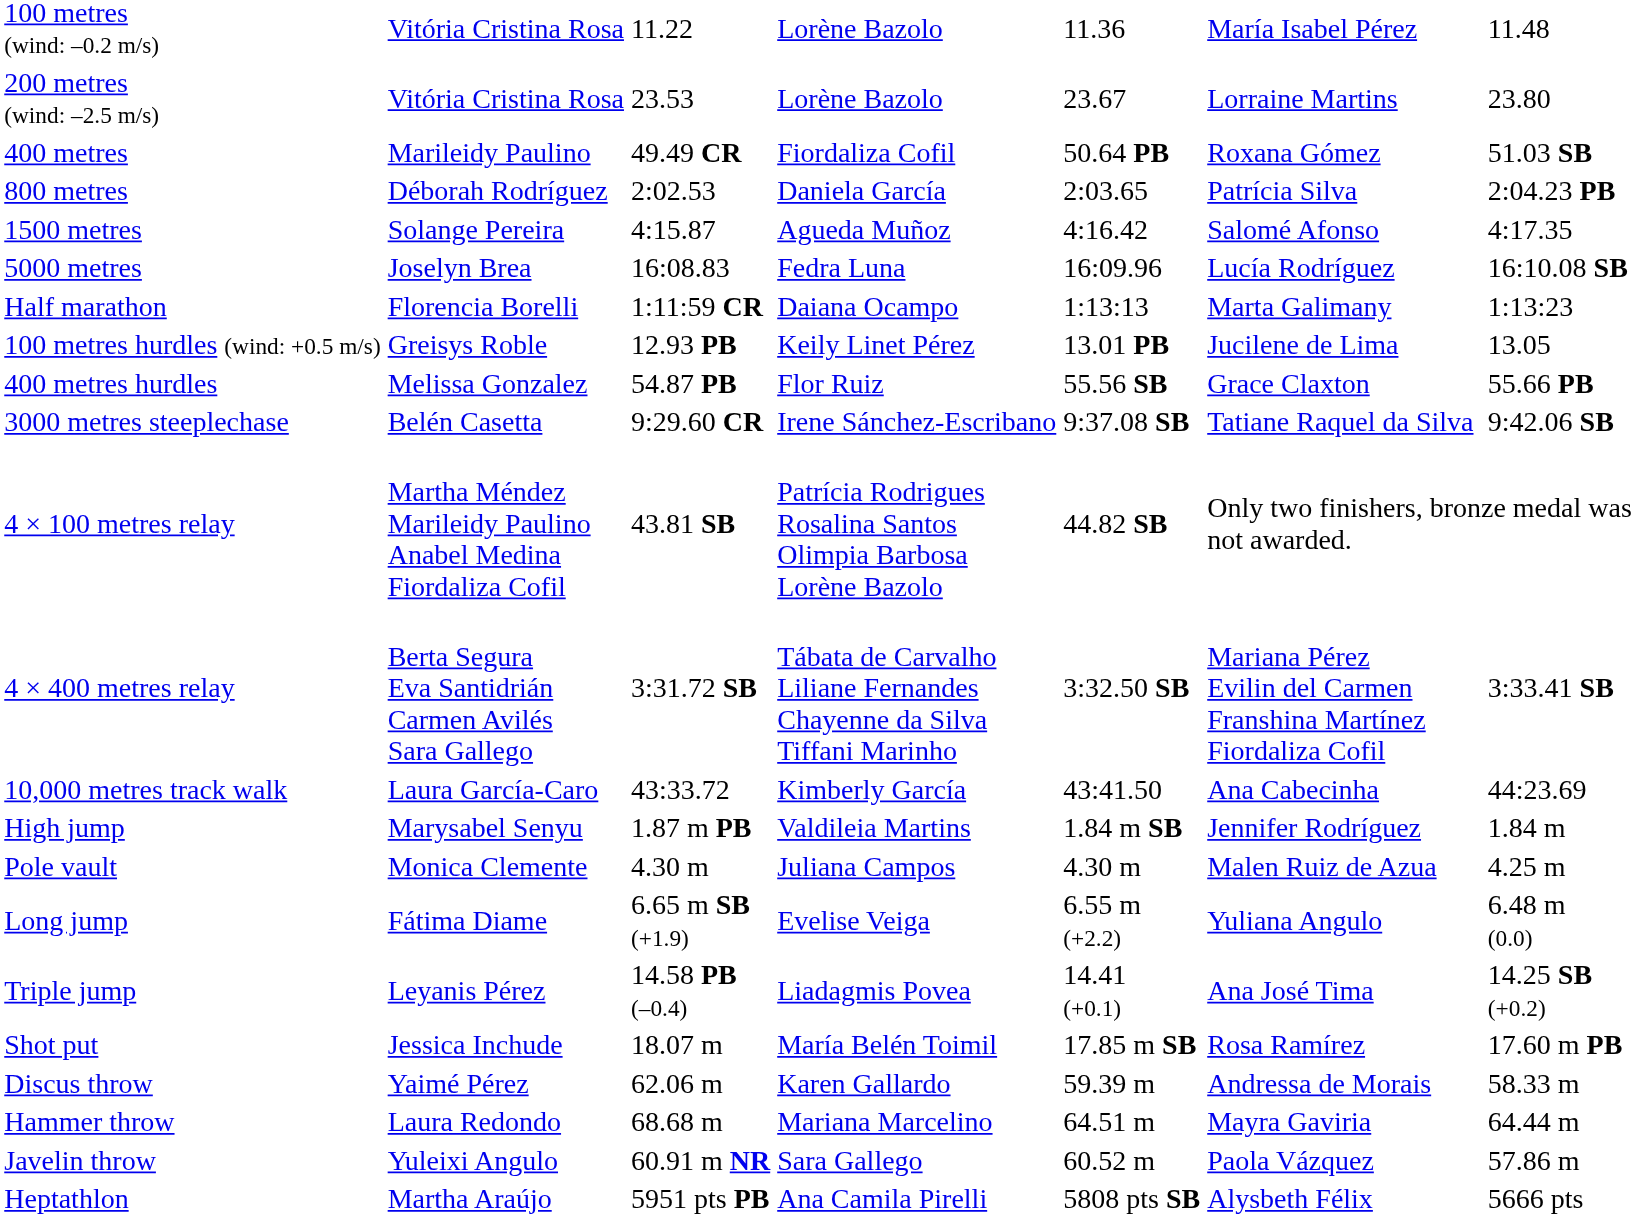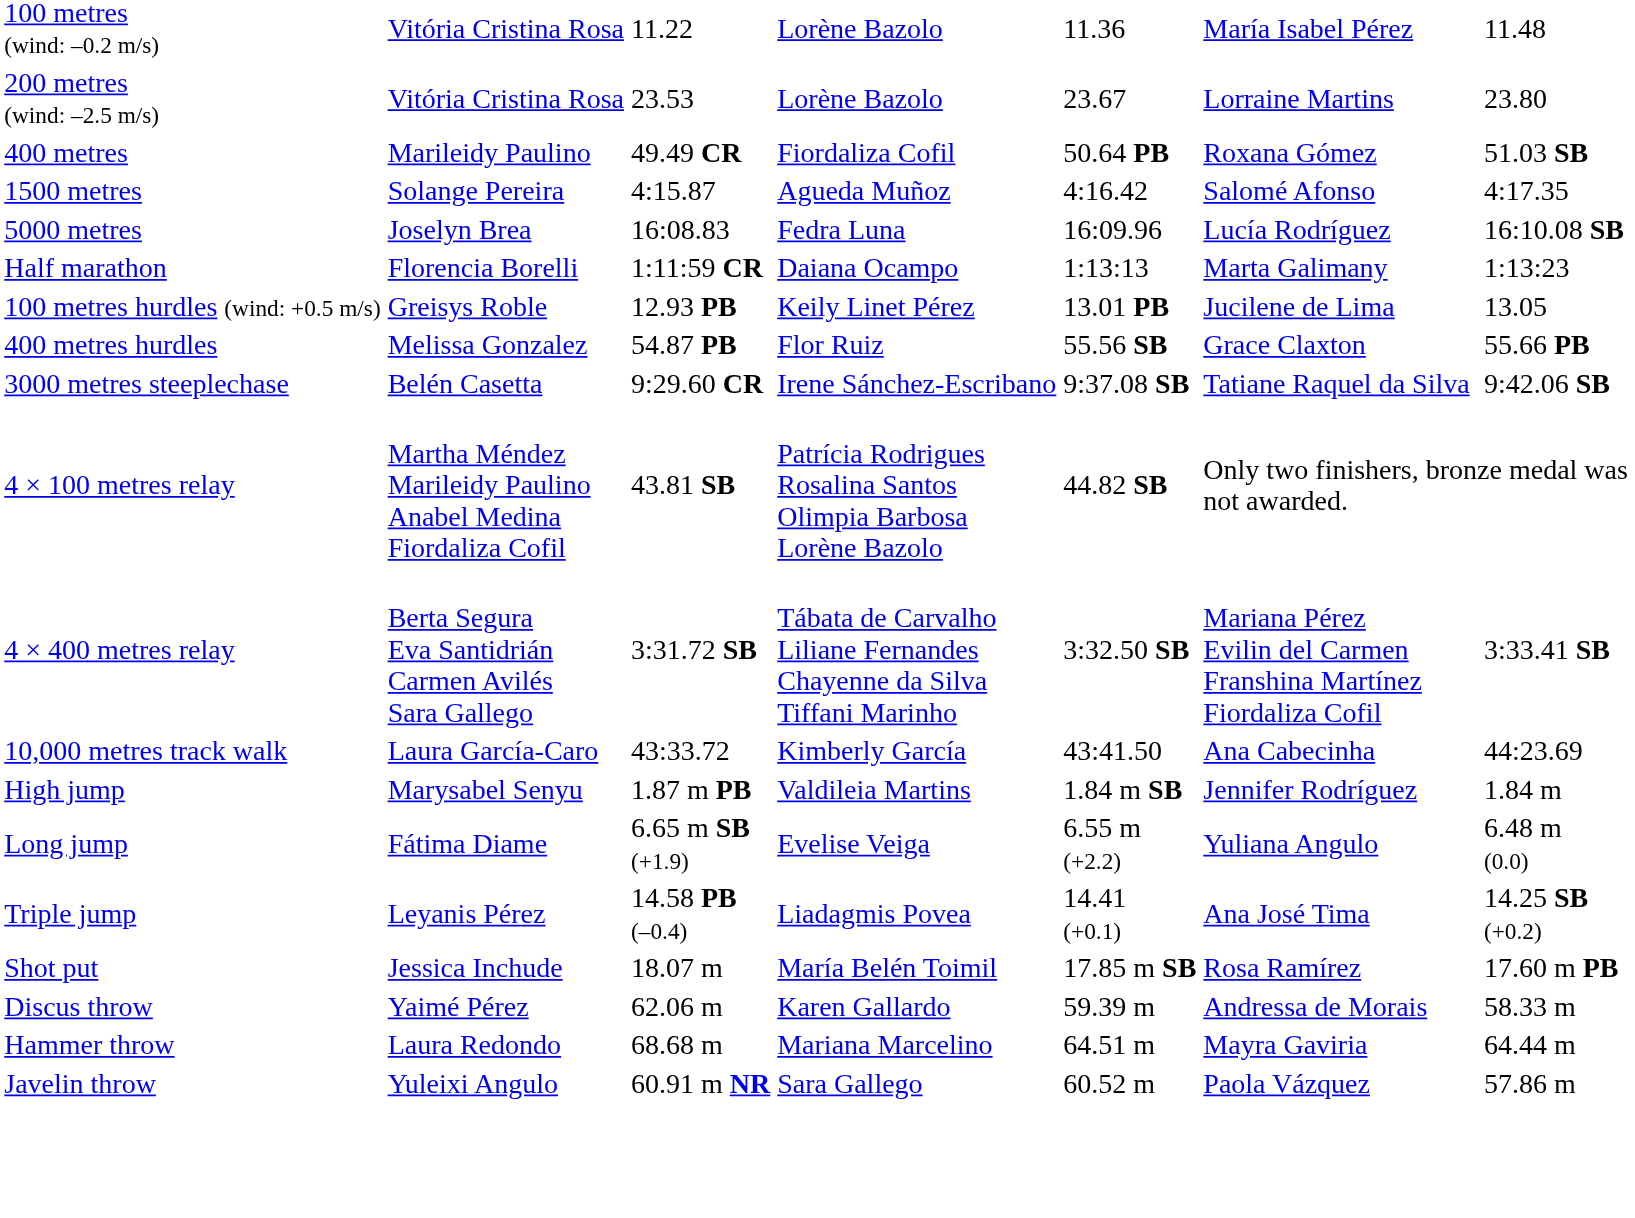 <table>
 <tr>
 <td><a href='#'>100 metres</a> <small><br>(wind: –0.2 m/s)</small></td>
 <td align=left><a href='#'>Vitória Cristina Rosa</a><br> </td>
 <td>11.22</td>
 <td align=left><a href='#'>Lorène Bazolo</a><br> </td>
 <td>11.36</td>
 <td align=left><a href='#'>María Isabel Pérez</a><br> </td>
 <td>11.48</td>
 </tr>
 <tr>
 <td><a href='#'>200 metres</a> <small><br>(wind: –2.5 m/s)</small></td>
 <td align=left><a href='#'>Vitória Cristina Rosa</a><br> </td>
 <td>23.53</td>
 <td align=left><a href='#'>Lorène Bazolo</a><br> </td>
 <td>23.67</td>
 <td align=left><a href='#'>Lorraine Martins</a><br> </td>
 <td>23.80</td>
 </tr>
 <tr>
 <td><a href='#'>400 metres</a></td>
 <td align=left><a href='#'>Marileidy Paulino</a><br> </td>
 <td>49.49 <strong>CR</strong></td>
 <td align=left><a href='#'>Fiordaliza Cofil</a><br> </td>
 <td>50.64 <strong>PB</strong></td>
 <td align=left><a href='#'>Roxana Gómez</a><br> </td>
 <td>51.03 <strong>SB</strong></td>
-</tr>
-<tr>
-<td><a href='#'>800 metres</a></td>
-<td align=left><a href='#'>Déborah Rodríguez</a><br> </td>
-<td>2:02.53</td>
-<td align=left><a href='#'>Daniela García</a><br> </td>
-<td>2:03.65</td>
-<td align=left><a href='#'>Patrícia Silva</a><br> </td>
-<td>2:04.23 <strong>PB</strong></td>
 </tr>
 <tr>
 <td><a href='#'>1500 metres</a></td>
 <td align=left><a href='#'>Solange Pereira</a><br> </td>
 <td>4:15.87</td>
 <td align=left><a href='#'>Agueda Muñoz</a><br> </td>
 <td>4:16.42</td>
 <td align=left><a href='#'>Salomé Afonso</a><br> </td>
 <td>4:17.35</td>
 </tr>
 <tr>
 <td><a href='#'>5000 metres</a></td>
 <td align=left><a href='#'>Joselyn Brea</a><br> </td>
 <td>16:08.83</td>
 <td align=left><a href='#'>Fedra Luna</a><br> </td>
 <td>16:09.96</td>
 <td align=left><a href='#'>Lucía Rodríguez</a><br> </td>
 <td>16:10.08 <strong>SB</strong></td>
 </tr>
 <tr>
 <td><a href='#'>Half marathon</a></td>
 <td align=left><a href='#'>Florencia Borelli</a><br> </td>
 <td>1:11:59 <strong>CR</strong></td>
 <td align=left><a href='#'>Daiana Ocampo</a><br> </td>
 <td>1:13:13</td>
 <td align=left><a href='#'>Marta Galimany</a><br> </td>
 <td>1:13:23</td>
 </tr>
 <tr>
 <td><a href='#'>100 metres hurdles</a> <small>(wind: +0.5 m/s)</small></td>
 <td align=left><a href='#'>Greisys Roble</a><br> </td>
 <td>12.93 <strong>PB</strong></td>
 <td align=left><a href='#'>Keily Linet Pérez</a><br> </td>
 <td>13.01 <strong>PB</strong></td>
 <td align=left><a href='#'>Jucilene de Lima</a><br> </td>
 <td>13.05</td>
 </tr>
 <tr>
 <td><a href='#'>400 metres hurdles</a></td>
 <td align=left><a href='#'>Melissa Gonzalez</a><br> </td>
 <td>54.87 <strong>PB</strong></td>
 <td align=left><a href='#'>Flor Ruiz</a><br> </td>
 <td>55.56 <strong>SB</strong></td>
 <td align=left><a href='#'>Grace Claxton</a><br> </td>
 <td>55.66 <strong>PB</strong></td>
 </tr>
 <tr>
 <td><a href='#'>3000 metres steeplechase</a></td>
 <td align=left><a href='#'>Belén Casetta</a><br> </td>
 <td>9:29.60 <strong>CR</strong></td>
 <td align=left><a href='#'>Irene Sánchez-Escribano</a><br> </td>
 <td>9:37.08 <strong>SB</strong></td>
 <td align=left><a href='#'>Tatiane Raquel da Silva</a><br> </td>
 <td>9:42.06 <strong>SB</strong></td>
 </tr>
 <tr>
 <td><a href='#'>4 × 100 metres relay</a></td>
 <td><br><a href='#'>Martha Méndez</a><br><a href='#'>Marileidy Paulino</a><br><a href='#'>Anabel Medina</a><br><a href='#'>Fiordaliza Cofil</a></td>
 <td>43.81 <strong>SB</strong></td>
 <td><br><a href='#'>Patrícia Rodrigues</a><br><a href='#'>Rosalina Santos</a><br><a href='#'>Olimpia Barbosa</a><br><a href='#'>Lorène Bazolo</a></td>
 <td>44.82 <strong>SB</strong></td>
 <td colspan=2>Only two finishers, bronze medal was<br>not awarded.</td>
 </tr>
 <tr>
 <td><a href='#'>4 × 400 metres relay</a></td>
 <td><br><a href='#'>Berta Segura</a><br><a href='#'>Eva Santidrián</a><br><a href='#'>Carmen Avilés</a><br><a href='#'>Sara Gallego</a></td>
 <td>3:31.72 <strong>SB</strong></td>
 <td><br><a href='#'>Tábata de Carvalho</a><br><a href='#'>Liliane Fernandes</a><br><a href='#'>Chayenne da Silva</a><br><a href='#'>Tiffani Marinho</a></td>
 <td>3:32.50 <strong>SB</strong></td>
 <td><br><a href='#'>Mariana Pérez</a><br><a href='#'>Evilin del Carmen</a><br><a href='#'>Franshina Martínez</a><br><a href='#'>Fiordaliza Cofil</a></td>
 <td>3:33.41 <strong>SB</strong></td>
 </tr>
 <tr>
 <td><a href='#'>10,000 metres track walk</a></td>
 <td align=left><a href='#'>Laura García-Caro</a><br> </td>
 <td>43:33.72</td>
 <td align=left><a href='#'>Kimberly García</a><br> </td>
 <td>43:41.50</td>
 <td align=left><a href='#'>Ana Cabecinha</a><br> </td>
 <td>44:23.69</td>
 </tr>
 <tr>
 <td><a href='#'>High jump</a></td>
 <td align=left><a href='#'>Marysabel Senyu</a><br> </td>
 <td>1.87 m <strong>PB</strong></td>
 <td align=left><a href='#'>Valdileia Martins</a><br> </td>
 <td>1.84 m <strong>SB</strong></td>
 <td align=left><a href='#'>Jennifer Rodríguez</a><br> </td>
 <td>1.84 m</td>
 </tr>
 <tr>
-<td><a href='#'>Pole vault</a></td>
-<td align=left><a href='#'>Monica Clemente</a><br> </td>
-<td>4.30 m</td>
-<td align=left><a href='#'>Juliana Campos</a><br> </td>
-<td>4.30 m</td>
-<td align=left><a href='#'>Malen Ruiz de Azua</a><br> </td>
-<td>4.25 m</td>
-</tr>
-<tr>
 <td><a href='#'>Long jump</a></td>
 <td align=left><a href='#'>Fátima Diame</a><br> </td>
 <td>6.65 m <strong>SB</strong><br><small>(+1.9)</small></td>
 <td align=left><a href='#'>Evelise Veiga</a><br> </td>
 <td>6.55 m<br><small>(+2.2)</small></td>
 <td align=left><a href='#'>Yuliana Angulo</a><br> </td>
 <td>6.48 m<br><small>(0.0)</small></td>
 </tr>
 <tr>
 <td><a href='#'>Triple jump</a></td>
 <td align=left><a href='#'>Leyanis Pérez</a><br> </td>
 <td>14.58 <strong>PB</strong><br><small>(–0.4)</small></td>
 <td align=left><a href='#'>Liadagmis Povea</a><br> </td>
 <td>14.41<br><small>(+0.1)</small></td>
 <td align=left><a href='#'>Ana José Tima</a><br> </td>
 <td>14.25 <strong>SB</strong><br><small>(+0.2)</small></td>
 </tr>
 <tr>
 <td><a href='#'>Shot put</a></td>
 <td align=left><a href='#'>Jessica Inchude</a><br> </td>
 <td>18.07 m</td>
 <td align=left><a href='#'>María Belén Toimil</a><br> </td>
 <td>17.85 m <strong>SB</strong></td>
 <td align=left><a href='#'>Rosa Ramírez</a><br> </td>
 <td>17.60 m <strong>PB</strong></td>
 </tr>
 <tr>
 <td><a href='#'>Discus throw</a></td>
 <td align=left><a href='#'>Yaimé Pérez</a><br> </td>
 <td>62.06 m</td>
 <td align=left><a href='#'>Karen Gallardo</a><br> </td>
 <td>59.39 m</td>
 <td align=left><a href='#'>Andressa de Morais</a><br> </td>
 <td>58.33 m</td>
 </tr>
 <tr>
 <td><a href='#'>Hammer throw</a></td>
 <td align=left><a href='#'>Laura Redondo</a><br> </td>
 <td>68.68 m</td>
 <td align=left><a href='#'>Mariana Marcelino</a><br> </td>
 <td>64.51 m</td>
 <td align=left><a href='#'>Mayra Gaviria</a><br> </td>
 <td>64.44 m</td>
 </tr>
 <tr>
 <td><a href='#'>Javelin throw</a></td>
 <td align=left><a href='#'>Yuleixi Angulo</a><br> </td>
 <td>60.91 m <strong><a href='#'>NR</a></strong></td>
 <td align=left><a href='#'>Sara Gallego</a><br> </td>
 <td>60.52 m</td>
 <td align=left><a href='#'>Paola Vázquez</a><br> </td>
 <td>57.86 m</td>
 </tr>
-<tr>
-<td><a href='#'>Heptathlon</a></td>
-<td align=left><a href='#'>Martha Araújo</a><br> </td>
-<td>5951 pts <strong>PB</strong></td>
-<td align=left><a href='#'>Ana Camila Pirelli</a><br> </td>
-<td>5808 pts <strong>SB</strong></td>
-<td align=left><a href='#'>Alysbeth Félix</a><br> </td>
-<td>5666 pts</td>
-</tr>
 </table>
